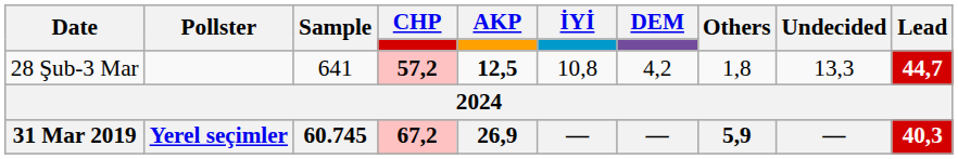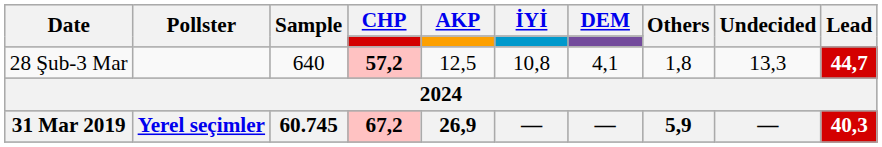 <table class="wikitable mw-collapsible" style="text-align:center; font-size:85%; line-height:14px;">
 <tr>
 <th rowspan="2">Date</th>
 <th rowspan="2">Pollster</th>
 <th rowspan="2">Sample</th>
 <th style="width:3em;"><a href='#'>CHP</a></th>
 <th style="width:3em;"><a href='#'>AKP</a></th>
 <th style="width:3em;"><a href='#'>İYİ</a></th>
 <th style="width:3em;"><a href='#'>DEM</a></th>
 <th rowspan="2">Others</th>
 <th rowspan="2">Undecided</th>
 <th rowspan="2">Lead</th>
 </tr>
 <tr>
 <th style="background:#d40000;"></th>
 <th style="background:#fda000;"></th>
 <th style="background:#0099cc;"></th>
 <th style="background:#734B9C;"></th>
 </tr>
 <tr>
 <td>28 Şub-3 Mar</td>
 <td></td>
-<td>641</td>
+<td>640</td>
 <td style="background:#FFC2C2"><strong>57,2</strong></td>
-<td><strong>12,5</strong></td>
+<td>12,5</td>
 <td>10,8</td>
-<td>4,2</td>
+<td>4,1</td>
 <td>1,8</td>
 <td>13,3</td>
 <th style="background:#d40000; color:white;">44,7</th>
 </tr>
 <tr>
 <th colspan="10">2024</th>
 </tr>
 <tr>
 <th>31 Mar 2019</th>
 <th><a href='#'>Yerel seçimler</a></th>
 <th>60.745</th>
 <th style="background:#FFC2C2"><strong>67,2</strong></th>
 <th>26,9</th>
 <th>—</th>
 <th>—</th>
 <th>5,9</th>
 <th>—</th>
 <th style="background:#d40000; color:white;">40,3</th>
 </tr>
 </table>
